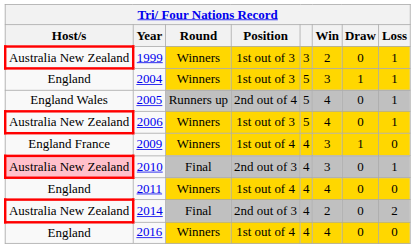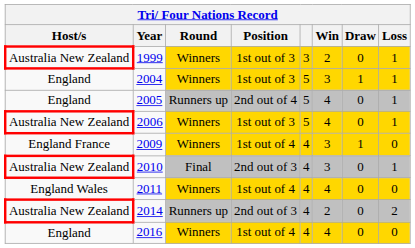 <table class="wikitable" style="text-align: center;">
 <tr>
 <th colspan=9><a href='#'>Tri/ Four Nations Record</a></th>
 </tr>
 <tr>
 <th>Host/s</th>
 <th>Year</th>
 <th>Round</th>
 <th>Position</th>
 <th></th>
 <th>Win</th>
 <th>Draw</th>
 <th>Loss</th>
 </tr>
 <tr>
 <td style="border: 3px solid red"> Australia  New Zealand</td>
 <td><a href='#'>1999</a></td>
 <td style="background:gold">Winners</td>
 <td style="background:gold">1st out of 3</td>
 <td style="background:gold">3</td>
 <td style="background:gold">2</td>
 <td style="background:gold">0</td>
 <td style="background:gold">1</td>
 </tr>
 <tr>
 <td> England</td>
 <td><a href='#'>2004</a></td>
 <td style="background:gold">Winners</td>
 <td style="background:gold">1st out of 3</td>
 <td style="background:gold">5</td>
 <td style="background:gold">3</td>
 <td style="background:gold">1</td>
 <td style="background:gold">1</td>
 </tr>
 <tr>
-<td> England  Wales</td>
+<td> England</td>
 <td><a href='#'>2005</a></td>
 <td style="background:silver">Runners up</td>
 <td style="background:silver">2nd out of 4</td>
 <td style="background:silver">5</td>
 <td style="background:silver">4</td>
 <td style="background:silver">0</td>
 <td style="background:silver">1</td>
 </tr>
 <tr>
 <td style="border: 3px solid red"> Australia  New Zealand</td>
 <td><a href='#'>2006</a></td>
 <td style="background:gold">Winners</td>
 <td style="background:gold">1st out of 3</td>
 <td style="background:gold">5</td>
 <td style="background:gold">4</td>
 <td style="background:gold">0</td>
 <td style="background:gold">1</td>
 </tr>
 <tr>
 <td> England  France</td>
 <td><a href='#'>2009</a></td>
 <td style="background:gold">Winners</td>
 <td style="background:gold">1st out of 4</td>
 <td style="background:gold">4</td>
 <td style="background:gold">3</td>
 <td style="background:gold">1</td>
 <td style="background:gold">0</td>
 </tr>
 <tr>
-<td style="background: pink; border: 3px solid red"> Australia  New Zealand</td>
+<td style="border: 3px solid red"> Australia  New Zealand</td>
 <td><a href='#'>2010</a></td>
 <td style="background:silver">Final</td>
 <td style="background:silver">2nd out of 3</td>
 <td style="background:silver">4</td>
 <td style="background:silver">3</td>
 <td style="background:silver">0</td>
 <td style="background:silver">1</td>
 </tr>
 <tr>
-<td> England</td>
+<td> England  Wales</td>
 <td><a href='#'>2011</a></td>
 <td style="background:gold">Winners</td>
 <td style="background:gold">1st out of 4</td>
 <td style="background:gold">4</td>
 <td style="background:gold">4</td>
 <td style="background:gold">0</td>
 <td style="background:gold">0</td>
 </tr>
 <tr>
 <td style="border: 3px solid red"> Australia  New Zealand</td>
 <td><a href='#'>2014</a></td>
-<td style="background:silver">Final</td>
+<td style="background:silver">Runners up</td>
 <td style="background:silver">2nd out of 3</td>
 <td style="background:silver">4</td>
 <td style="background:silver">2</td>
 <td style="background:silver">0</td>
 <td style="background:silver">2</td>
 </tr>
 <tr>
 <td> England</td>
 <td><a href='#'>2016</a></td>
 <td style="background:gold">Winners</td>
 <td style="background:gold">1st out of 4</td>
 <td style="background:gold">4</td>
 <td style="background:gold">4</td>
 <td style="background:gold">0</td>
 <td style="background:gold">0</td>
 </tr>
 </table>
